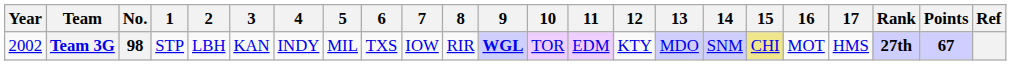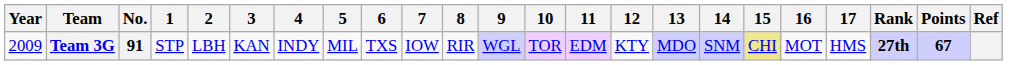 <table class="wikitable" style="text-align:center; font-size:85%">
 <tr>
 <th>Year</th>
 <th>Team</th>
 <th>No.</th>
 <th>1</th>
 <th>2</th>
 <th>3</th>
 <th>4</th>
 <th>5</th>
 <th>6</th>
 <th>7</th>
 <th>8</th>
 <th>9</th>
 <th>10</th>
 <th>11</th>
 <th>12</th>
 <th>13</th>
 <th>14</th>
 <th>15</th>
 <th>16</th>
 <th>17</th>
 <th>Rank</th>
 <th>Points</th>
 <th>Ref</th>
 </tr>
 <tr>
-<td><a href='#'>2002</a></td>
+<td><a href='#'>2009</a></td>
 <th nowrap><a href='#'>Team 3G</a></th>
-<th>98</th>
+<th>91</th>
 <td><a href='#'>STP</a></td>
 <td><a href='#'>LBH</a></td>
 <td><a href='#'>KAN</a></td>
 <td><a href='#'>INDY</a></td>
 <td><a href='#'>MIL</a></td>
 <td><a href='#'>TXS</a></td>
 <td><a href='#'>IOW</a></td>
 <td><a href='#'>RIR</a></td>
-<td style="background:#CFCFFF;"><strong><a href='#'>WGL</a><br></strong></td>
+<td style="background:#CFCFFF;"><a href='#'>WGL</a><br></td>
 <td style="background:#EFCFFF;"><a href='#'>TOR</a><br></td>
 <td style="background:#EFCFFF;"><a href='#'>EDM</a><br></td>
 <td><a href='#'>KTY</a></td>
 <td style="background:#CFCFFF;"><a href='#'>MDO</a><br></td>
 <td style="background:#CFCFFF;"><a href='#'>SNM</a><br></td>
 <td style="background: khaki;"><a href='#'>CHI</a></td>
 <td><a href='#'>MOT</a></td>
 <td><a href='#'>HMS</a></td>
 <th style="background:#CFCFFF;"><strong>27th</strong></th>
 <th style="background:#CFCFFF;"><strong>67</strong></th>
 <th></th>
 </tr>
 </table>
